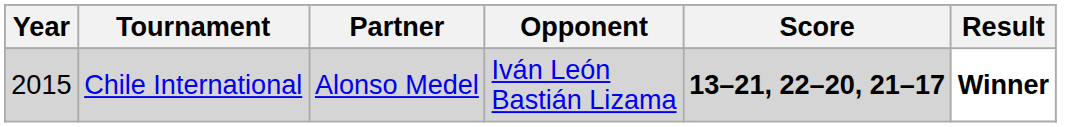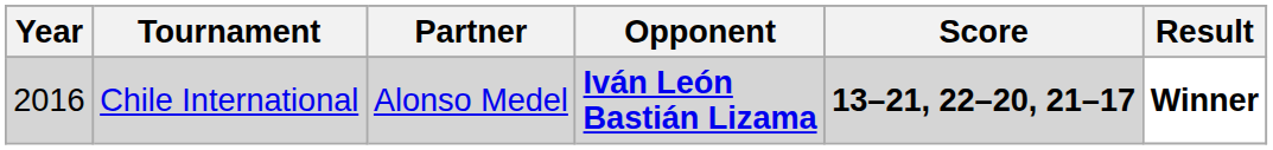 <table class="sortable wikitable" style="font-size: 90%;">
 <tr>
 <th>Year</th>
 <th>Tournament</th>
 <th>Partner</th>
 <th>Opponent</th>
 <th>Score</th>
 <th>Result</th>
 </tr>
 <tr style="background:#D5D5D5">
-<td align="center">2015</td>
+<td align="center">2016</td>
 <td align="left"><a href='#'>Chile International</a></td>
 <td align="left"> <a href='#'>Alonso Medel</a></td>
-<td align="left"> <a href='#'>Iván León</a><br> <a href='#'>Bastián Lizama</a></td>
+<td align="left"><strong> <a href='#'>Iván León</a><br> <a href='#'>Bastián Lizama</a></strong></td>
 <td align="left"><strong>13–21, 22–20, 21–17</strong></td>
 <td style="text-align:left; background:white"><strong>Winner</strong></td>
 </tr>
 </table>
